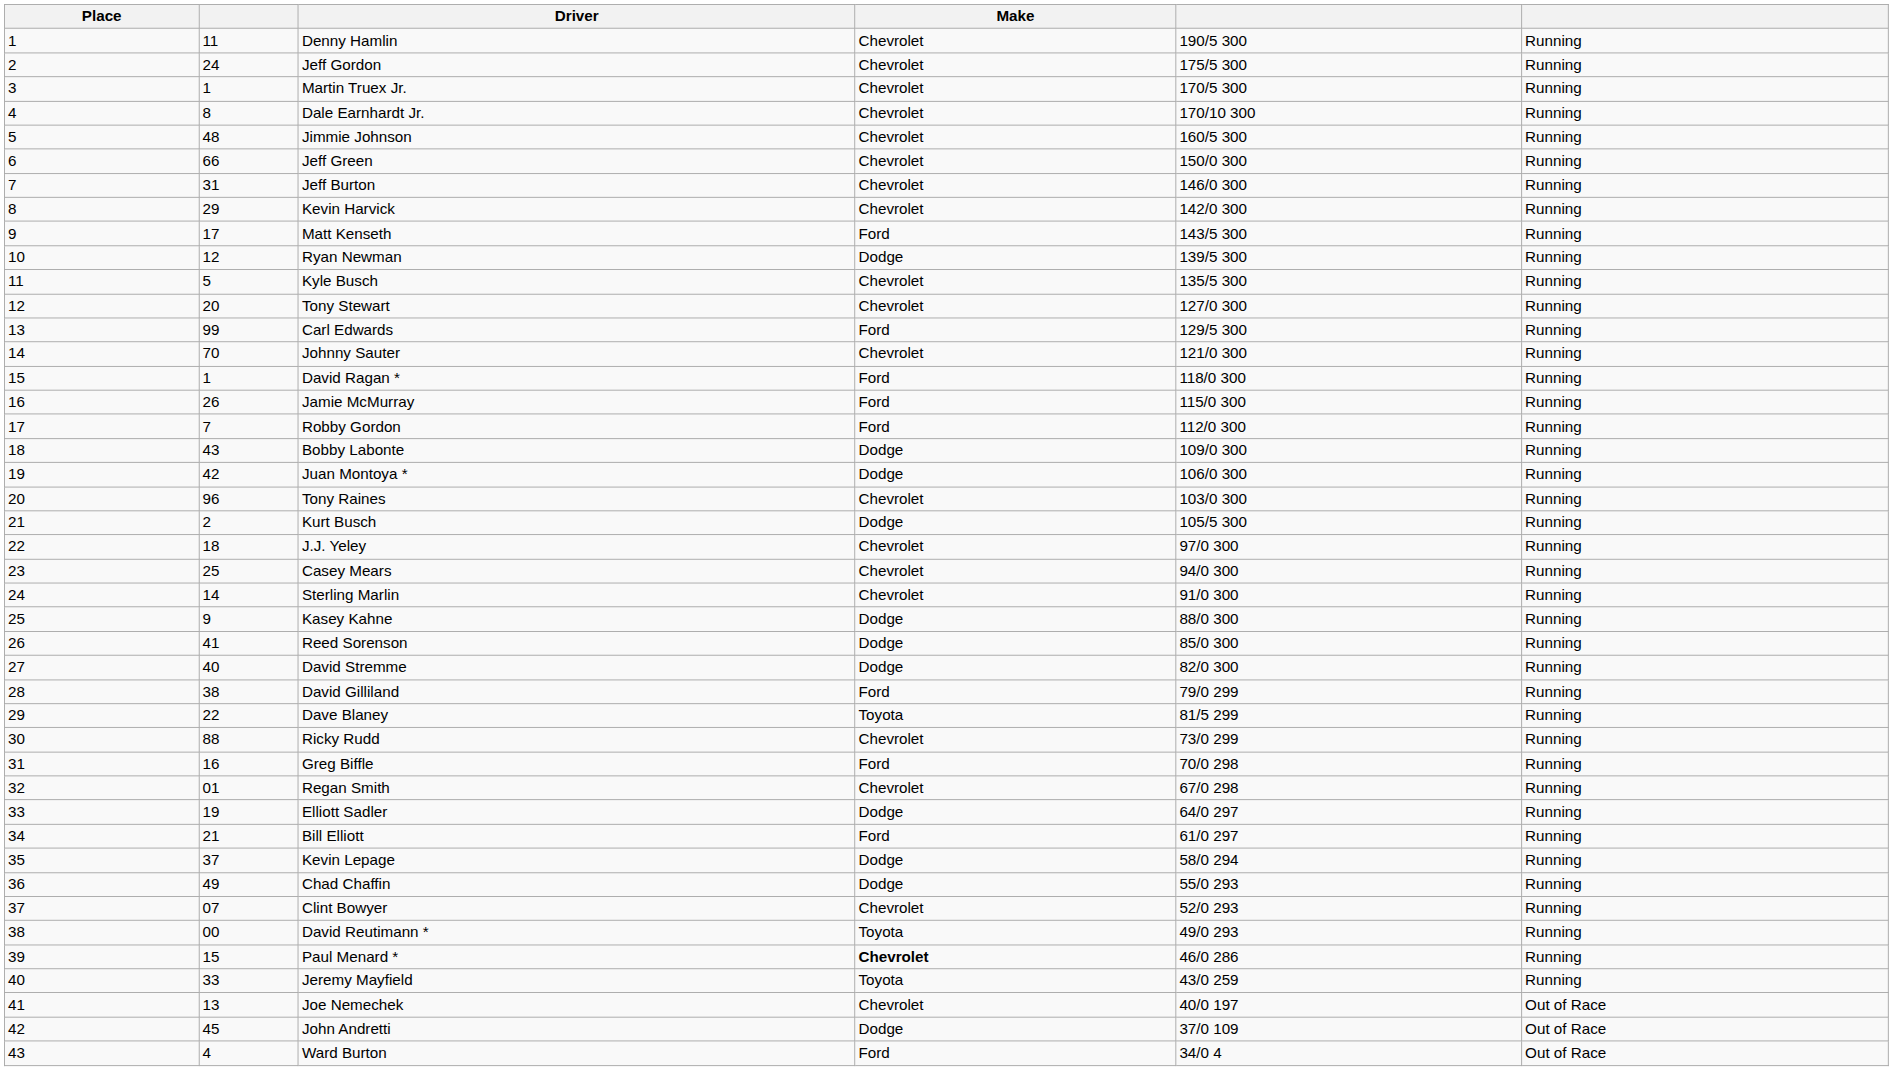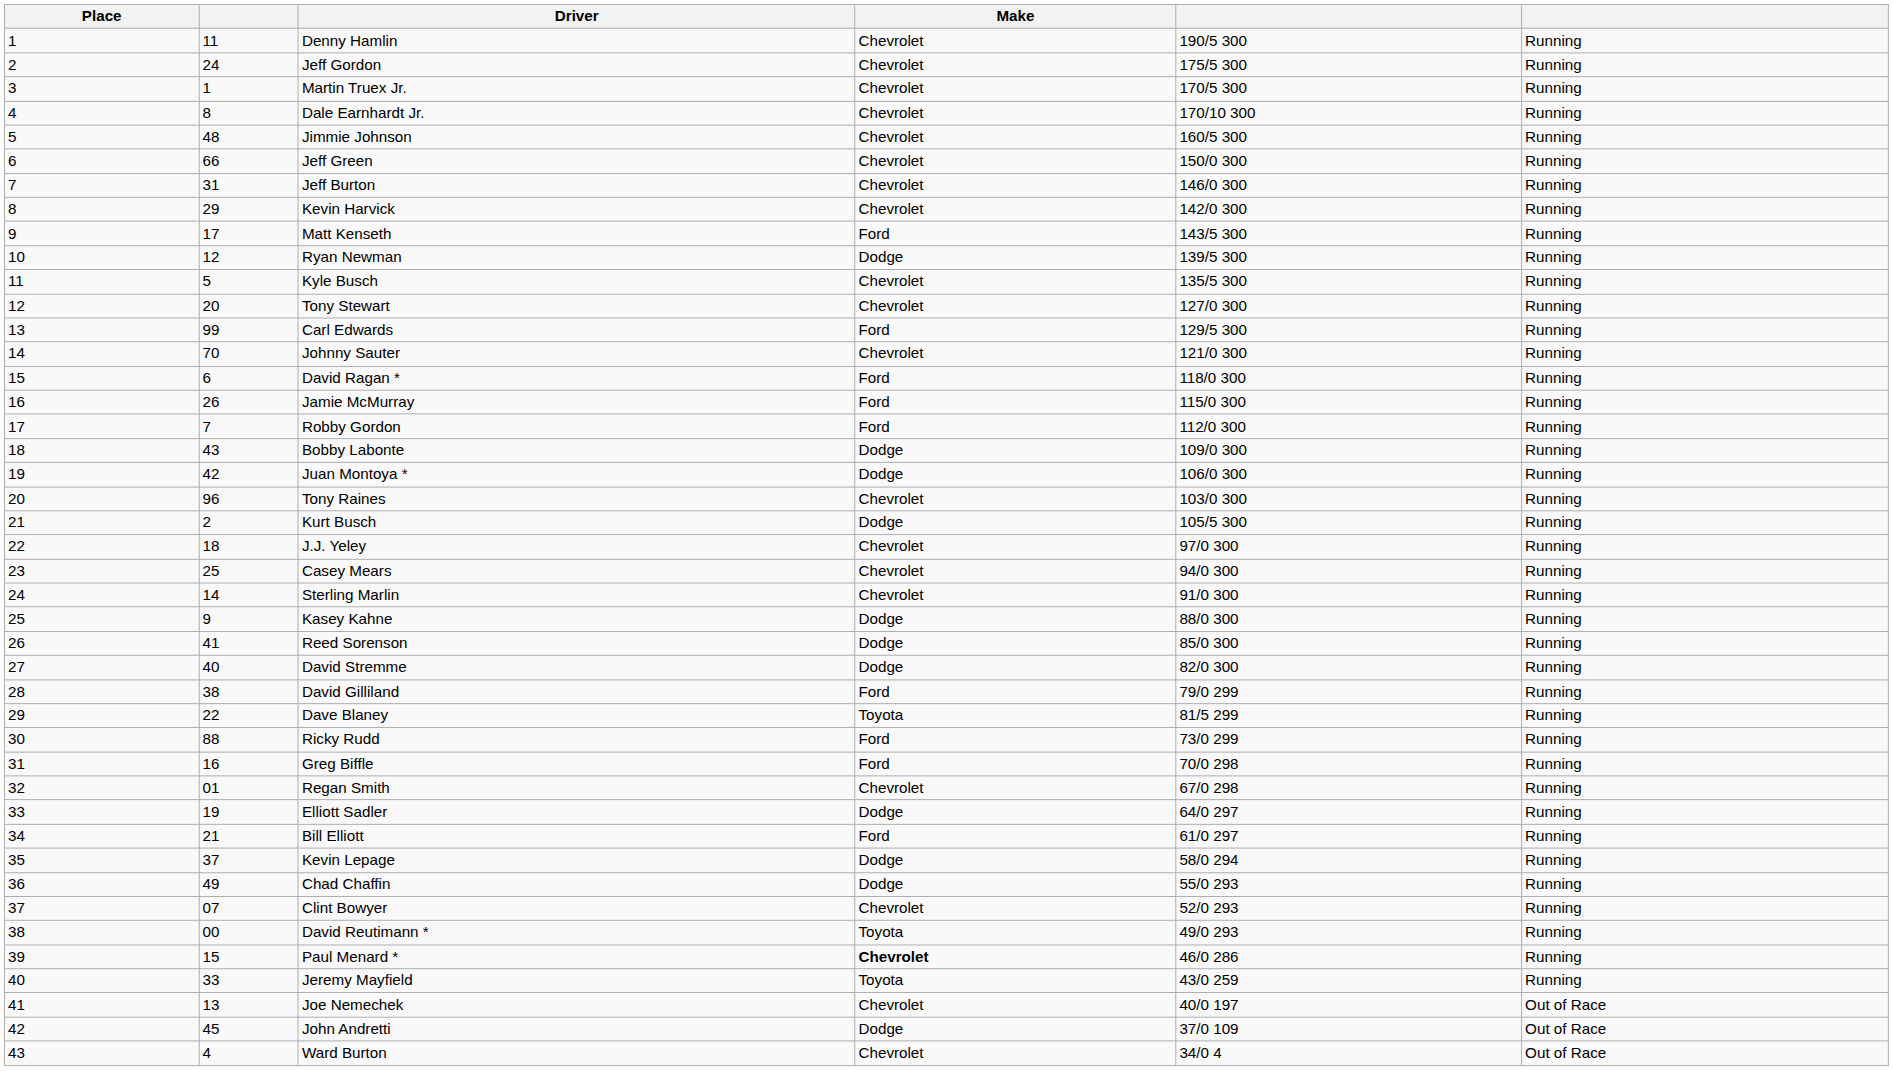 <table class="wikitable" style="width:100%">
 <tr>
 <th>Place</th>
 <th></th>
 <th>Driver</th>
 <th>Make</th>
 <th></th>
 <th></th>
 </tr>
 <tr>
 <td>1</td>
 <td>11</td>
 <td>Denny Hamlin</td>
 <td>Chevrolet</td>
 <td>190/5 300</td>
 <td>Running</td>
 </tr>
 <tr>
 <td>2</td>
 <td>24</td>
 <td>Jeff Gordon</td>
 <td>Chevrolet</td>
 <td>175/5 300</td>
 <td>Running</td>
 </tr>
 <tr>
 <td>3</td>
 <td>1</td>
 <td>Martin Truex Jr.</td>
 <td>Chevrolet</td>
 <td>170/5 300</td>
 <td>Running</td>
 </tr>
 <tr>
 <td>4</td>
 <td>8</td>
 <td>Dale Earnhardt Jr.</td>
 <td>Chevrolet</td>
 <td>170/10 300</td>
 <td>Running</td>
 </tr>
 <tr>
 <td>5</td>
 <td>48</td>
 <td>Jimmie Johnson</td>
 <td>Chevrolet</td>
 <td>160/5 300</td>
 <td>Running</td>
 </tr>
 <tr>
 <td>6</td>
 <td>66</td>
 <td>Jeff Green</td>
 <td>Chevrolet</td>
 <td>150/0 300</td>
 <td>Running</td>
 </tr>
 <tr>
 <td>7</td>
 <td>31</td>
 <td>Jeff Burton</td>
 <td>Chevrolet</td>
 <td>146/0 300</td>
 <td>Running</td>
 </tr>
 <tr>
 <td>8</td>
 <td>29</td>
 <td>Kevin Harvick</td>
 <td>Chevrolet</td>
 <td>142/0 300</td>
 <td>Running</td>
 </tr>
 <tr>
 <td>9</td>
 <td>17</td>
 <td>Matt Kenseth</td>
 <td>Ford</td>
 <td>143/5 300</td>
 <td>Running</td>
 </tr>
 <tr>
 <td>10</td>
 <td>12</td>
 <td>Ryan Newman</td>
 <td>Dodge</td>
 <td>139/5 300</td>
 <td>Running</td>
 </tr>
 <tr>
 <td>11</td>
 <td>5</td>
 <td>Kyle Busch</td>
 <td>Chevrolet</td>
 <td>135/5 300</td>
 <td>Running</td>
 </tr>
 <tr>
 <td>12</td>
 <td>20</td>
 <td>Tony Stewart</td>
 <td>Chevrolet</td>
 <td>127/0 300</td>
 <td>Running</td>
 </tr>
 <tr>
 <td>13</td>
 <td>99</td>
 <td>Carl Edwards</td>
 <td>Ford</td>
 <td>129/5 300</td>
 <td>Running</td>
 </tr>
 <tr>
 <td>14</td>
 <td>70</td>
 <td>Johnny Sauter</td>
 <td>Chevrolet</td>
 <td>121/0 300</td>
 <td>Running</td>
 </tr>
 <tr>
 <td>15</td>
-<td>1</td>
+<td>6</td>
 <td>David Ragan *</td>
 <td>Ford</td>
 <td>118/0 300</td>
 <td>Running</td>
 </tr>
 <tr>
 <td>16</td>
 <td>26</td>
 <td>Jamie McMurray</td>
 <td>Ford</td>
 <td>115/0 300</td>
 <td>Running</td>
 </tr>
 <tr>
 <td>17</td>
 <td>7</td>
 <td>Robby Gordon</td>
 <td>Ford</td>
 <td>112/0 300</td>
 <td>Running</td>
 </tr>
 <tr>
 <td>18</td>
 <td>43</td>
 <td>Bobby Labonte</td>
 <td>Dodge</td>
 <td>109/0 300</td>
 <td>Running</td>
 </tr>
 <tr>
 <td>19</td>
 <td>42</td>
 <td>Juan Montoya *</td>
 <td>Dodge</td>
 <td>106/0 300</td>
 <td>Running</td>
 </tr>
 <tr>
 <td>20</td>
 <td>96</td>
 <td>Tony Raines</td>
 <td>Chevrolet</td>
 <td>103/0 300</td>
 <td>Running</td>
 </tr>
 <tr>
 <td>21</td>
 <td>2</td>
 <td>Kurt Busch</td>
 <td>Dodge</td>
 <td>105/5 300</td>
 <td>Running</td>
 </tr>
 <tr>
 <td>22</td>
 <td>18</td>
 <td>J.J. Yeley</td>
 <td>Chevrolet</td>
 <td>97/0 300</td>
 <td>Running</td>
 </tr>
 <tr>
 <td>23</td>
 <td>25</td>
 <td>Casey Mears</td>
 <td>Chevrolet</td>
 <td>94/0 300</td>
 <td>Running</td>
 </tr>
 <tr>
 <td>24</td>
 <td>14</td>
 <td>Sterling Marlin</td>
 <td>Chevrolet</td>
 <td>91/0 300</td>
 <td>Running</td>
 </tr>
 <tr>
 <td>25</td>
 <td>9</td>
 <td>Kasey Kahne</td>
 <td>Dodge</td>
 <td>88/0 300</td>
 <td>Running</td>
 </tr>
 <tr>
 <td>26</td>
 <td>41</td>
 <td>Reed Sorenson</td>
 <td>Dodge</td>
 <td>85/0 300</td>
 <td>Running</td>
 </tr>
 <tr>
 <td>27</td>
 <td>40</td>
 <td>David Stremme</td>
 <td>Dodge</td>
 <td>82/0 300</td>
 <td>Running</td>
 </tr>
 <tr>
 <td>28</td>
 <td>38</td>
 <td>David Gilliland</td>
 <td>Ford</td>
 <td>79/0 299</td>
 <td>Running</td>
 </tr>
 <tr>
 <td>29</td>
 <td>22</td>
 <td>Dave Blaney</td>
 <td>Toyota</td>
 <td>81/5 299</td>
 <td>Running</td>
 </tr>
 <tr>
 <td>30</td>
 <td>88</td>
 <td>Ricky Rudd</td>
-<td>Chevrolet</td>
+<td>Ford</td>
 <td>73/0 299</td>
 <td>Running</td>
 </tr>
 <tr>
 <td>31</td>
 <td>16</td>
 <td>Greg Biffle</td>
 <td>Ford</td>
 <td>70/0 298</td>
 <td>Running</td>
 </tr>
 <tr>
 <td>32</td>
 <td>01</td>
 <td>Regan Smith</td>
 <td>Chevrolet</td>
 <td>67/0 298</td>
 <td>Running</td>
 </tr>
 <tr>
 <td>33</td>
 <td>19</td>
 <td>Elliott Sadler</td>
 <td>Dodge</td>
 <td>64/0 297</td>
 <td>Running</td>
 </tr>
 <tr>
 <td>34</td>
 <td>21</td>
 <td>Bill Elliott</td>
 <td>Ford</td>
 <td>61/0 297</td>
 <td>Running</td>
 </tr>
 <tr>
 <td>35</td>
 <td>37</td>
 <td>Kevin Lepage</td>
 <td>Dodge</td>
 <td>58/0 294</td>
 <td>Running</td>
 </tr>
 <tr>
 <td>36</td>
 <td>49</td>
 <td>Chad Chaffin</td>
 <td>Dodge</td>
 <td>55/0 293</td>
 <td>Running</td>
 </tr>
 <tr>
 <td>37</td>
 <td>07</td>
 <td>Clint Bowyer</td>
 <td>Chevrolet</td>
 <td>52/0 293</td>
 <td>Running</td>
 </tr>
 <tr>
 <td>38</td>
 <td>00</td>
 <td>David Reutimann *</td>
 <td>Toyota</td>
 <td>49/0 293</td>
 <td>Running</td>
 </tr>
 <tr>
 <td>39</td>
 <td>15</td>
 <td>Paul Menard *</td>
 <td><strong>Chevrolet</strong></td>
 <td>46/0 286</td>
 <td>Running</td>
 </tr>
 <tr>
 <td>40</td>
 <td>33</td>
 <td>Jeremy Mayfield</td>
 <td>Toyota</td>
 <td>43/0 259</td>
 <td>Running</td>
 </tr>
 <tr>
 <td>41</td>
 <td>13</td>
 <td>Joe Nemechek</td>
 <td>Chevrolet</td>
 <td>40/0 197</td>
 <td>Out of Race</td>
 </tr>
 <tr>
 <td>42</td>
 <td>45</td>
 <td>John Andretti</td>
 <td>Dodge</td>
 <td>37/0 109</td>
 <td>Out of Race</td>
 </tr>
 <tr>
 <td>43</td>
 <td>4</td>
 <td>Ward Burton</td>
-<td>Ford</td>
+<td>Chevrolet</td>
 <td>34/0 4</td>
 <td>Out of Race</td>
 </tr>
 </table>
